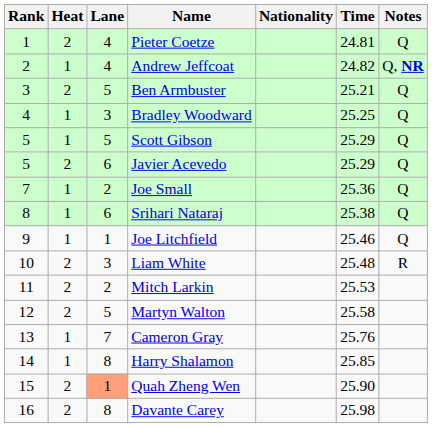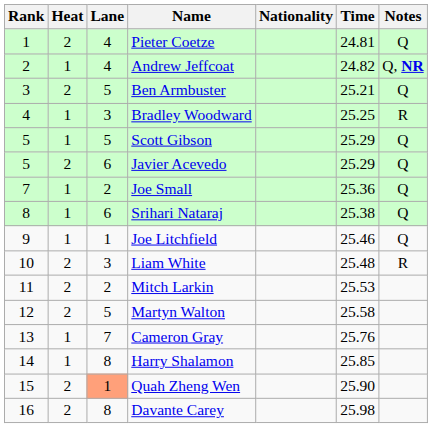 <table class="wikitable sortable" style="text-align:center">
 <tr>
 <th>Rank</th>
 <th>Heat</th>
 <th>Lane</th>
 <th>Name</th>
 <th>Nationality</th>
 <th>Time</th>
 <th>Notes</th>
 </tr>
 <tr bgcolor=ccffcc>
 <td>1</td>
 <td>2</td>
 <td>4</td>
 <td align="left"><a href='#'>Pieter Coetze</a></td>
 <td align="left"></td>
 <td>24.81</td>
 <td>Q</td>
 </tr>
 <tr bgcolor=ccffcc>
 <td>2</td>
 <td>1</td>
 <td>4</td>
 <td align="left"><a href='#'>Andrew Jeffcoat</a></td>
 <td align="left"></td>
 <td>24.82</td>
 <td>Q, <strong><a href='#'>NR</a></strong></td>
 </tr>
 <tr bgcolor=ccffcc>
 <td>3</td>
 <td>2</td>
 <td>5</td>
 <td align="left"><a href='#'>Ben Armbuster</a></td>
 <td align="left"></td>
 <td>25.21</td>
 <td>Q</td>
 </tr>
 <tr bgcolor=ccffcc>
 <td>4</td>
 <td>1</td>
 <td>3</td>
 <td align="left"><a href='#'>Bradley Woodward</a></td>
 <td align="left"></td>
 <td>25.25</td>
-<td>Q</td>
+<td>R</td>
 </tr>
 <tr bgcolor=ccffcc>
 <td>5</td>
 <td>1</td>
 <td>5</td>
 <td align="left"><a href='#'>Scott Gibson</a></td>
 <td align="left"></td>
 <td>25.29</td>
 <td>Q</td>
 </tr>
 <tr bgcolor=ccffcc>
 <td>5</td>
 <td>2</td>
 <td>6</td>
 <td align="left"><a href='#'>Javier Acevedo</a></td>
 <td align="left"></td>
 <td>25.29</td>
 <td>Q</td>
 </tr>
 <tr bgcolor=ccffcc>
 <td>7</td>
 <td>1</td>
 <td>2</td>
 <td align="left"><a href='#'>Joe Small</a></td>
 <td align="left"></td>
 <td>25.36</td>
 <td>Q</td>
 </tr>
 <tr bgcolor=ccffcc>
 <td>8</td>
 <td>1</td>
 <td>6</td>
 <td align="left"><a href='#'>Srihari Nataraj</a></td>
 <td align="left"></td>
 <td>25.38</td>
 <td>Q</td>
 </tr>
 <tr>
 <td>9</td>
 <td>1</td>
 <td>1</td>
 <td align="left"><a href='#'>Joe Litchfield</a></td>
 <td align="left"></td>
 <td>25.46</td>
 <td>Q</td>
 </tr>
 <tr>
 <td>10</td>
 <td>2</td>
 <td>3</td>
 <td align="left"><a href='#'>Liam White</a></td>
 <td align="left"></td>
 <td>25.48</td>
 <td>R</td>
 </tr>
 <tr>
 <td>11</td>
 <td>2</td>
 <td>2</td>
 <td align="left"><a href='#'>Mitch Larkin</a></td>
 <td align="left"></td>
 <td>25.53</td>
 <td></td>
 </tr>
 <tr>
 <td>12</td>
 <td>2</td>
 <td>5</td>
 <td align="left"><a href='#'>Martyn Walton</a></td>
 <td align="left"></td>
 <td>25.58</td>
 <td></td>
 </tr>
 <tr>
 <td>13</td>
 <td>1</td>
 <td>7</td>
 <td align="left"><a href='#'>Cameron Gray</a></td>
 <td align="left"></td>
 <td>25.76</td>
 <td></td>
 </tr>
 <tr>
 <td>14</td>
 <td>1</td>
 <td>8</td>
 <td align="left"><a href='#'>Harry Shalamon</a></td>
 <td align="left"></td>
 <td>25.85</td>
 <td></td>
 </tr>
 <tr>
 <td>15</td>
 <td>2</td>
 <td style="background: lightsalmon;">1</td>
 <td align="left"><a href='#'>Quah Zheng Wen</a></td>
 <td align="left"></td>
 <td>25.90</td>
 <td></td>
 </tr>
 <tr>
 <td>16</td>
 <td>2</td>
 <td>8</td>
 <td align="left"><a href='#'>Davante Carey</a></td>
 <td align="left"></td>
 <td>25.98</td>
 <td></td>
 </tr>
 </table>
